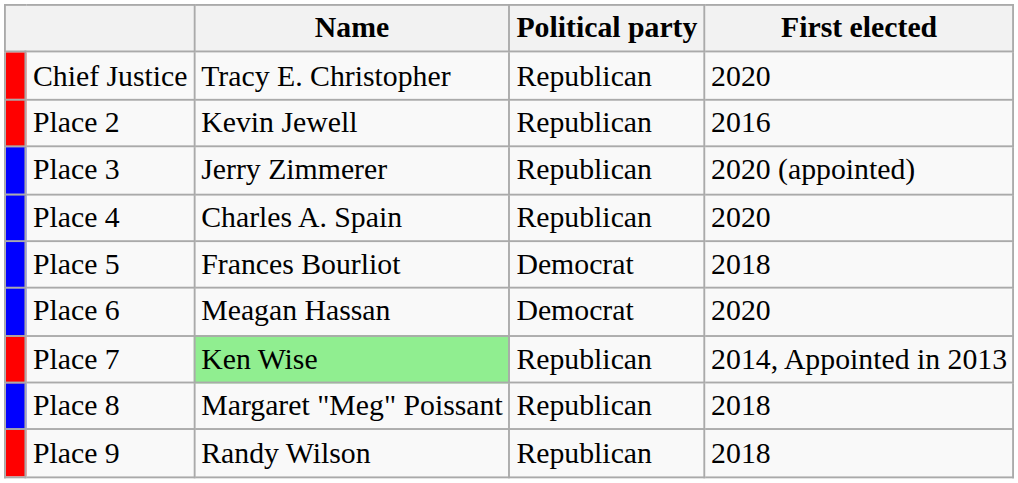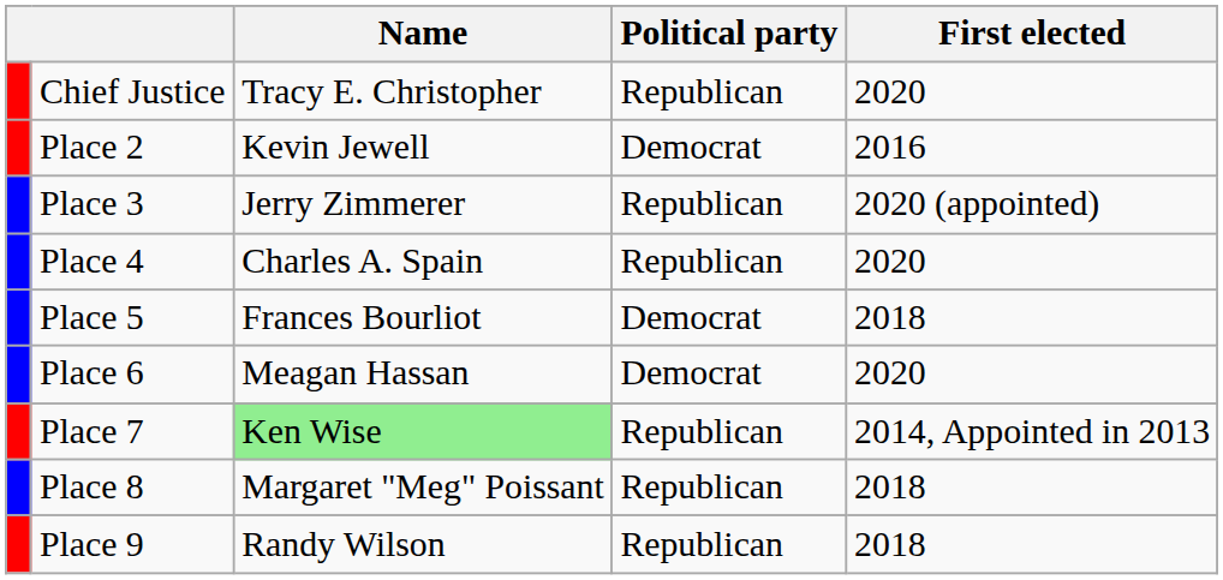 <table class="wikitable">
 <tr>
 <th colspan="2"></th>
 <th>Name</th>
 <th>Political party</th>
 <th>First elected</th>
 </tr>
 <tr>
 <td bgcolor="red"> </td>
 <td>Chief Justice</td>
 <td>Tracy E. Christopher</td>
 <td>Republican</td>
 <td>2020</td>
 </tr>
 <tr>
 <td bgcolor="red"> </td>
 <td>Place 2</td>
 <td>Kevin Jewell</td>
-<td>Republican</td>
+<td>Democrat</td>
 <td>2016</td>
 </tr>
 <tr>
 <td bgcolor="blue"> </td>
 <td>Place 3</td>
 <td>Jerry Zimmerer</td>
 <td>Republican</td>
 <td>2020 (appointed)</td>
 </tr>
 <tr>
 <td bgcolor="blue"> </td>
 <td>Place 4</td>
 <td>Charles A. Spain</td>
 <td>Republican</td>
 <td>2020</td>
 </tr>
 <tr>
 <td bgcolor="blue"> </td>
 <td>Place 5</td>
 <td>Frances Bourliot</td>
 <td>Democrat</td>
 <td>2018</td>
 </tr>
 <tr>
 <td bgcolor="blue"> </td>
 <td>Place 6</td>
 <td>Meagan Hassan</td>
 <td>Democrat</td>
 <td>2020</td>
 </tr>
 <tr>
 <td bgcolor="red"> </td>
 <td>Place 7</td>
 <td style="background: lightgreen;">Ken Wise</td>
 <td>Republican</td>
 <td>2014, Appointed in 2013</td>
 </tr>
 <tr>
 <td bgcolor="blue"> </td>
 <td>Place 8</td>
 <td>Margaret "Meg" Poissant</td>
 <td>Republican</td>
 <td>2018</td>
 </tr>
 <tr>
 <td bgcolor="red"> </td>
 <td>Place 9</td>
 <td>Randy Wilson</td>
 <td>Republican</td>
 <td>2018</td>
 </tr>
 </table>
